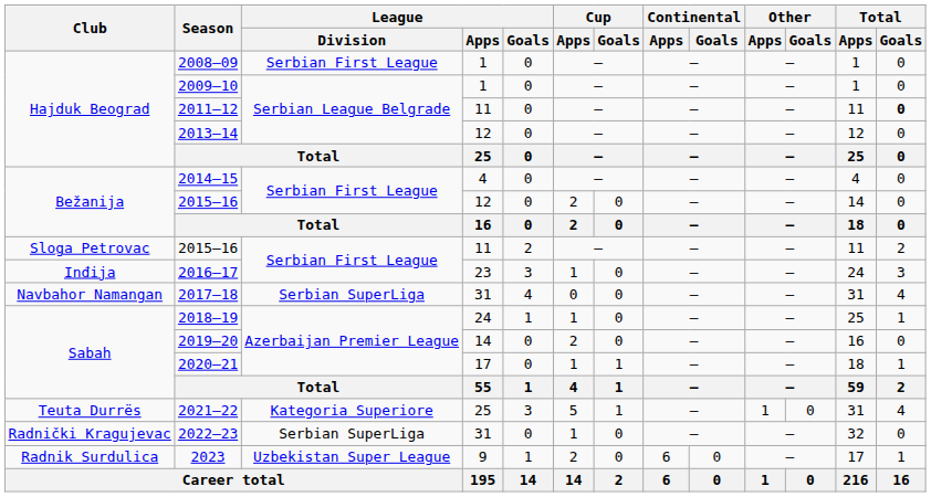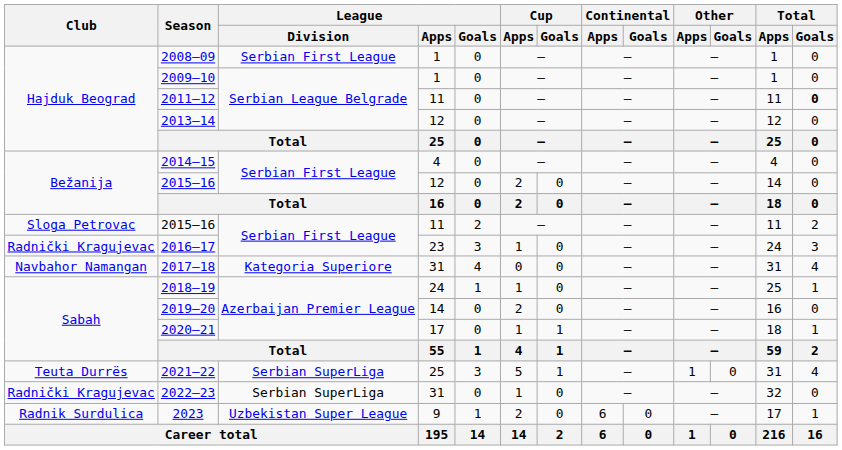 <table class="wikitable" style="text-align:center">
 <tr>
 <th rowspan="2">Club</th>
 <th rowspan="2">Season</th>
 <th colspan="3">League</th>
 <th colspan="2">Cup</th>
 <th colspan="2">Continental</th>
 <th colspan="2">Other</th>
 <th colspan="2">Total</th>
 </tr>
 <tr>
 <th>Division</th>
 <th>Apps</th>
 <th>Goals</th>
 <th>Apps</th>
 <th>Goals</th>
 <th>Apps</th>
 <th>Goals</th>
 <th>Apps</th>
 <th>Goals</th>
 <th>Apps</th>
 <th>Goals</th>
 </tr>
 <tr>
 <td rowspan="5"><a href='#'>Hajduk Beograd</a></td>
 <td><a href='#'>2008–09</a></td>
 <td><a href='#'>Serbian First League</a></td>
 <td>1</td>
 <td>0</td>
 <td colspan="2">—</td>
 <td colspan="2">—</td>
 <td colspan="2">—</td>
 <td>1</td>
 <td>0</td>
 </tr>
 <tr>
 <td><a href='#'>2009–10</a></td>
 <td rowspan=3><a href='#'>Serbian League Belgrade</a></td>
 <td>1</td>
 <td>0</td>
 <td colspan="2">—</td>
 <td colspan="2">—</td>
 <td colspan="2">—</td>
 <td>1</td>
 <td>0</td>
 </tr>
 <tr>
 <td><a href='#'>2011–12</a></td>
 <td>11</td>
 <td>0</td>
 <td colspan="2">—</td>
 <td colspan="2">—</td>
 <td colspan="2">—</td>
 <td>11</td>
 <td><strong>0</strong></td>
 </tr>
 <tr>
 <td><a href='#'>2013–14</a></td>
 <td>12</td>
 <td>0</td>
 <td colspan="2">—</td>
 <td colspan="2">—</td>
 <td colspan="2">—</td>
 <td>12</td>
 <td>0</td>
 </tr>
 <tr>
 <th colspan="2">Total</th>
 <th>25</th>
 <th>0</th>
 <th colspan="2">—</th>
 <th colspan="2">—</th>
 <th colspan="2">—</th>
 <th>25</th>
 <th>0</th>
 </tr>
 <tr>
 <td rowspan="3"><a href='#'>Bežanija</a></td>
 <td><a href='#'>2014–15</a></td>
 <td rowspan=2><a href='#'>Serbian First League</a></td>
 <td>4</td>
 <td>0</td>
 <td colspan="2">—</td>
 <td colspan="2">—</td>
 <td colspan="2">—</td>
 <td>4</td>
 <td>0</td>
 </tr>
 <tr>
 <td><a href='#'>2015–16</a></td>
 <td>12</td>
 <td>0</td>
 <td>2</td>
 <td>0</td>
 <td colspan="2">—</td>
 <td colspan="2">—</td>
 <td>14</td>
 <td>0</td>
 </tr>
 <tr>
 <th colspan="2">Total</th>
 <th>16</th>
 <th>0</th>
 <th>2</th>
 <th>0</th>
 <th colspan="2">—</th>
 <th colspan="2">—</th>
 <th>18</th>
 <th>0</th>
 </tr>
 <tr>
 <td><a href='#'>Sloga Petrovac</a></td>
 <td>2015–16</td>
 <td rowspan=2><a href='#'>Serbian First League</a></td>
 <td>11</td>
 <td>2</td>
 <td colspan="2">—</td>
 <td colspan="2">—</td>
 <td colspan="2">—</td>
 <td>11</td>
 <td>2</td>
 </tr>
 <tr>
-<td><a href='#'>Inđija</a></td>
+<td><a href='#'>Radnički Kragujevac</a></td>
 <td><a href='#'>2016–17</a></td>
 <td>23</td>
 <td>3</td>
 <td>1</td>
 <td>0</td>
 <td colspan="2">—</td>
 <td colspan="2">—</td>
 <td>24</td>
 <td>3</td>
 </tr>
 <tr>
 <td><a href='#'>Navbahor Namangan</a></td>
 <td><a href='#'>2017–18</a></td>
-<td><a href='#'>Serbian SuperLiga</a></td>
+<td><a href='#'>Kategoria Superiore</a></td>
 <td>31</td>
 <td>4</td>
 <td>0</td>
 <td>0</td>
 <td colspan="2">—</td>
 <td colspan="2">—</td>
 <td>31</td>
 <td>4</td>
 </tr>
 <tr>
 <td rowspan="4"><a href='#'>Sabah</a></td>
 <td><a href='#'>2018–19</a></td>
 <td rowspan="3"><a href='#'>Azerbaijan Premier League</a></td>
 <td>24</td>
 <td>1</td>
 <td>1</td>
 <td>0</td>
 <td colspan="2">—</td>
 <td colspan="2">—</td>
 <td>25</td>
 <td>1</td>
 </tr>
 <tr>
 <td><a href='#'>2019–20</a></td>
 <td>14</td>
 <td>0</td>
 <td>2</td>
 <td>0</td>
 <td colspan="2">—</td>
 <td colspan="2">—</td>
 <td>16</td>
 <td>0</td>
 </tr>
 <tr>
 <td><a href='#'>2020–21</a></td>
 <td>17</td>
 <td>0</td>
 <td>1</td>
 <td>1</td>
 <td colspan="2">—</td>
 <td colspan="2">—</td>
 <td>18</td>
 <td>1</td>
 </tr>
 <tr>
 <th colspan="2">Total</th>
 <th>55</th>
 <th>1</th>
 <th>4</th>
 <th>1</th>
 <th colspan="2">—</th>
 <th colspan="2">—</th>
 <th>59</th>
 <th>2</th>
 </tr>
 <tr>
 <td><a href='#'>Teuta Durrës</a></td>
 <td><a href='#'>2021–22</a></td>
-<td><a href='#'>Kategoria Superiore</a></td>
+<td><a href='#'>Serbian SuperLiga</a></td>
 <td>25</td>
 <td>3</td>
 <td>5</td>
 <td>1</td>
 <td colspan="2">—</td>
 <td>1</td>
 <td>0</td>
 <td>31</td>
 <td>4</td>
 </tr>
 <tr>
 <td><a href='#'>Radnički Kragujevac</a></td>
 <td><a href='#'>2022–23</a></td>
 <td>Serbian SuperLiga</td>
 <td>31</td>
 <td>0</td>
 <td>1</td>
 <td>0</td>
 <td colspan="2">—</td>
 <td colspan="2">—</td>
 <td>32</td>
 <td>0</td>
 </tr>
 <tr>
 <td><a href='#'>Radnik Surdulica</a></td>
 <td><a href='#'>2023</a></td>
 <td><a href='#'>Uzbekistan Super League</a></td>
 <td>9</td>
 <td>1</td>
 <td>2</td>
 <td>0</td>
 <td>6</td>
 <td>0</td>
 <td colspan="2">—</td>
 <td>17</td>
 <td>1</td>
 </tr>
 <tr>
 <th colspan="3">Career total</th>
 <th>195</th>
 <th>14</th>
 <th>14</th>
 <th>2</th>
 <th>6</th>
 <th>0</th>
 <th>1</th>
 <th>0</th>
 <th>216</th>
 <th>16</th>
 </tr>
 </table>
